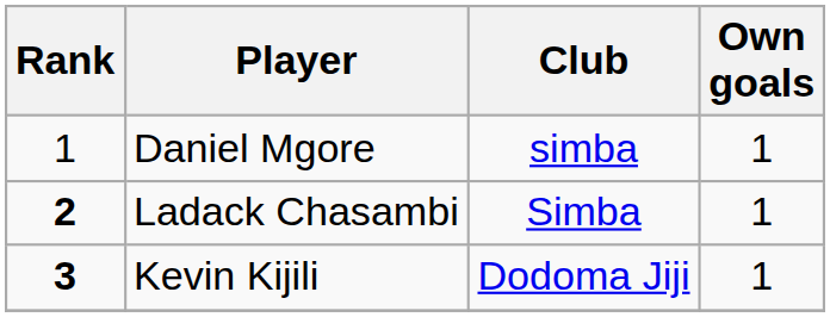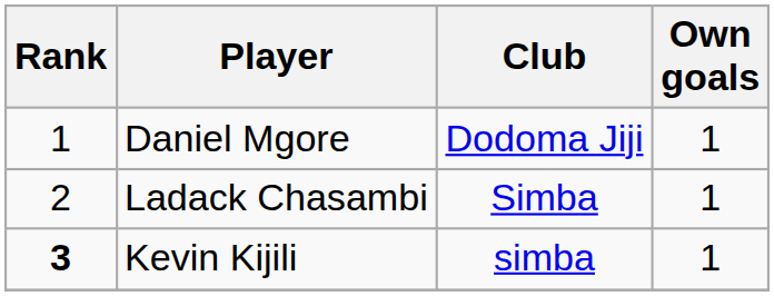 <table class="wikitable" style="text-align:center">
 <tr>
 <th>Rank</th>
 <th>Player</th>
 <th>Club</th>
 <th>Own<br>goals</th>
 </tr>
 <tr>
 <td>1</td>
 <td align="left">  Daniel Mgore</td>
-<td><a href='#'>simba</a></td>
+<td><a href='#'>Dodoma Jiji</a></td>
 <td>1</td>
 </tr>
 <tr>
-<td><strong>2</strong></td>
+<td>2</td>
 <td align="left"> Ladack Chasambi</td>
 <td><a href='#'>Simba</a></td>
 <td>1</td>
 </tr>
 <tr>
 <td><strong>3</strong></td>
 <td align="left"> Kevin Kijili</td>
-<td><a href='#'>Dodoma Jiji</a></td>
+<td><a href='#'>simba</a></td>
 <td>1</td>
 </tr>
 <tr>
 </tr>
 </table>
